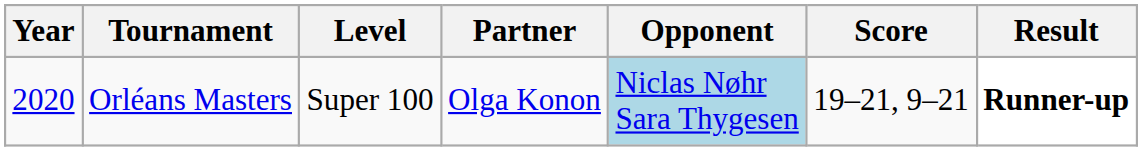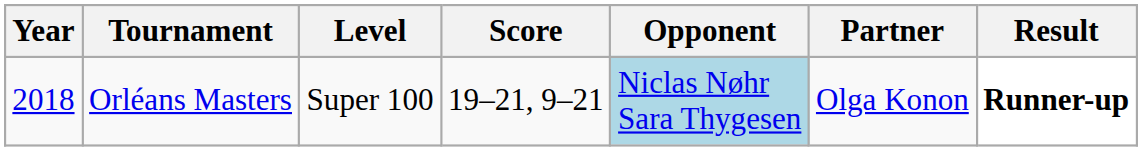 <table class="sortable wikitable" style="font-size: 90%;">
 <tr>
 <th>Year</th>
 <th>Tournament</th>
 <th>Level</th>
+<th>Score</th>
+<th>Opponent</th>
 <th>Partner</th>
-<th>Opponent</th>
-<th>Score</th>
 <th>Result</th>
 </tr>
 <tr>
-<td align="center"><a href='#'>2020</a></td>
+<td align="center"><a href='#'>2018</a></td>
 <td align="left"><a href='#'>Orléans Masters</a></td>
 <td align="left">Super 100</td>
+<td align="left">19–21, 9–21</td>
+<td align="left" style="background: lightblue;"> <a href='#'>Niclas Nøhr</a><br> <a href='#'>Sara Thygesen</a></td>
 <td align="left"> <a href='#'>Olga Konon</a></td>
-<td align="left" style="background: lightblue;"> <a href='#'>Niclas Nøhr</a><br> <a href='#'>Sara Thygesen</a></td>
-<td align="left">19–21, 9–21</td>
 <td style="text-align:left; background:white"> <strong>Runner-up</strong></td>
 </tr>
 </table>
